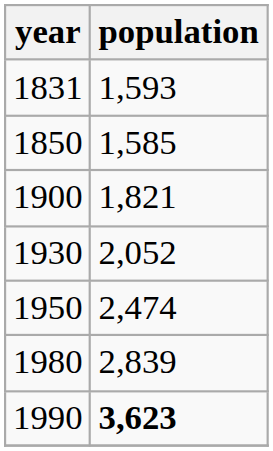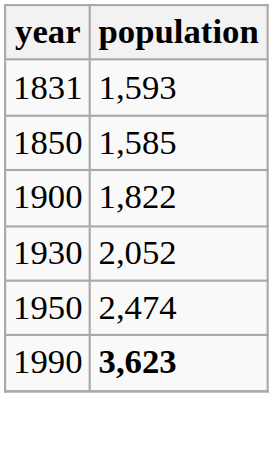 <table class="wikitable">
 <tr>
 <th>year</th>
 <th>population</th>
 </tr>
 <tr>
 <td>1831</td>
 <td>1,593</td>
 </tr>
 <tr>
 <td>1850</td>
 <td>1,585</td>
 </tr>
 <tr>
 <td>1900</td>
-<td>1,821</td>
+<td>1,822</td>
 </tr>
 <tr>
 <td>1930</td>
 <td>2,052</td>
 </tr>
 <tr>
 <td>1950</td>
 <td>2,474</td>
 </tr>
 <tr>
-<td>1980</td>
-<td>2,839</td>
-</tr>
-<tr>
 <td>1990</td>
 <td><strong>3,623</strong></td>
 </tr>
 <tr>
 </tr>
 </table>
